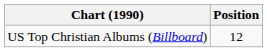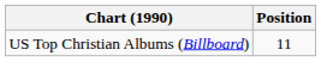 <table class="wikitable">
 <tr>
 <th>Chart (1990)</th>
 <th>Position</th>
 </tr>
 <tr>
 <td>US Top Christian Albums (<em><a href='#'>Billboard</a></em>)</td>
-<td style="text-align:center;">12</td>
+<td style="text-align:center;">11</td>
 </tr>
 </table>
